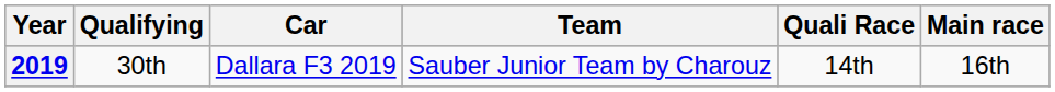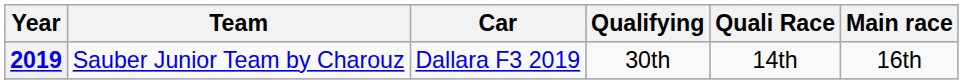 <table class="wikitable" style="text-align:center; font-size:90%">
 <tr>
 <th>Year</th>
+<th>Team</th>
+<th>Car</th>
 <th>Qualifying</th>
-<th>Car</th>
-<th>Team</th>
 <th>Quali Race</th>
 <th>Main race</th>
 </tr>
 <tr>
 <th><a href='#'>2019</a></th>
+<td align="left" nowrap> <a href='#'>Sauber Junior Team by Charouz</a></td>
+<td align="left" nowrap><a href='#'>Dallara F3 2019</a></td>
 <td>30th</td>
-<td align="left" nowrap><a href='#'>Dallara F3 2019</a></td>
-<td align="left" nowrap> <a href='#'>Sauber Junior Team by Charouz</a></td>
 <td>14th</td>
 <td>16th</td>
 </tr>
 </table>
